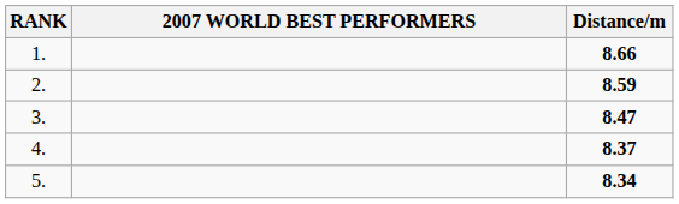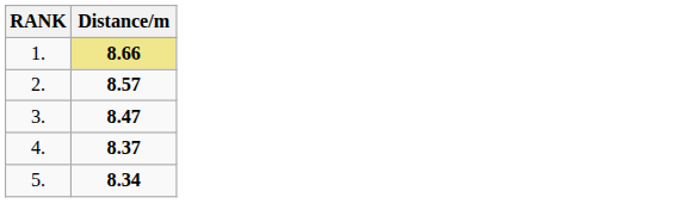 <table class="wikitable" style="border-collapse: collapse; font-size: 90%;">
 <tr>
 <th>RANK</th>
-<th align="center" style="width: 25em">2007 WORLD BEST PERFORMERS</th>
 <th align="center" style="width: 5em">Distance/m</th>
 </tr>
 <tr>
 <td align="center">1.</td>
-<td></td>
-<td align="center"><strong>8.66</strong></td>
+<td align="center" style="background: khaki;"><strong>8.66</strong></td>
 </tr>
 <tr>
 <td align="center">2.</td>
-<td></td>
-<td align="center"><strong>8.59</strong></td>
+<td align="center"><strong>8.57</strong></td>
 </tr>
 <tr>
 <td align="center">3.</td>
-<td></td>
 <td align="center"><strong>8.47</strong></td>
 </tr>
 <tr>
 <td align="center">4.</td>
-<td></td>
 <td align="center"><strong>8.37</strong></td>
 </tr>
 <tr>
 <td align="center">5.</td>
-<td></td>
 <td align="center"><strong>8.34</strong></td>
 </tr>
 </table>
